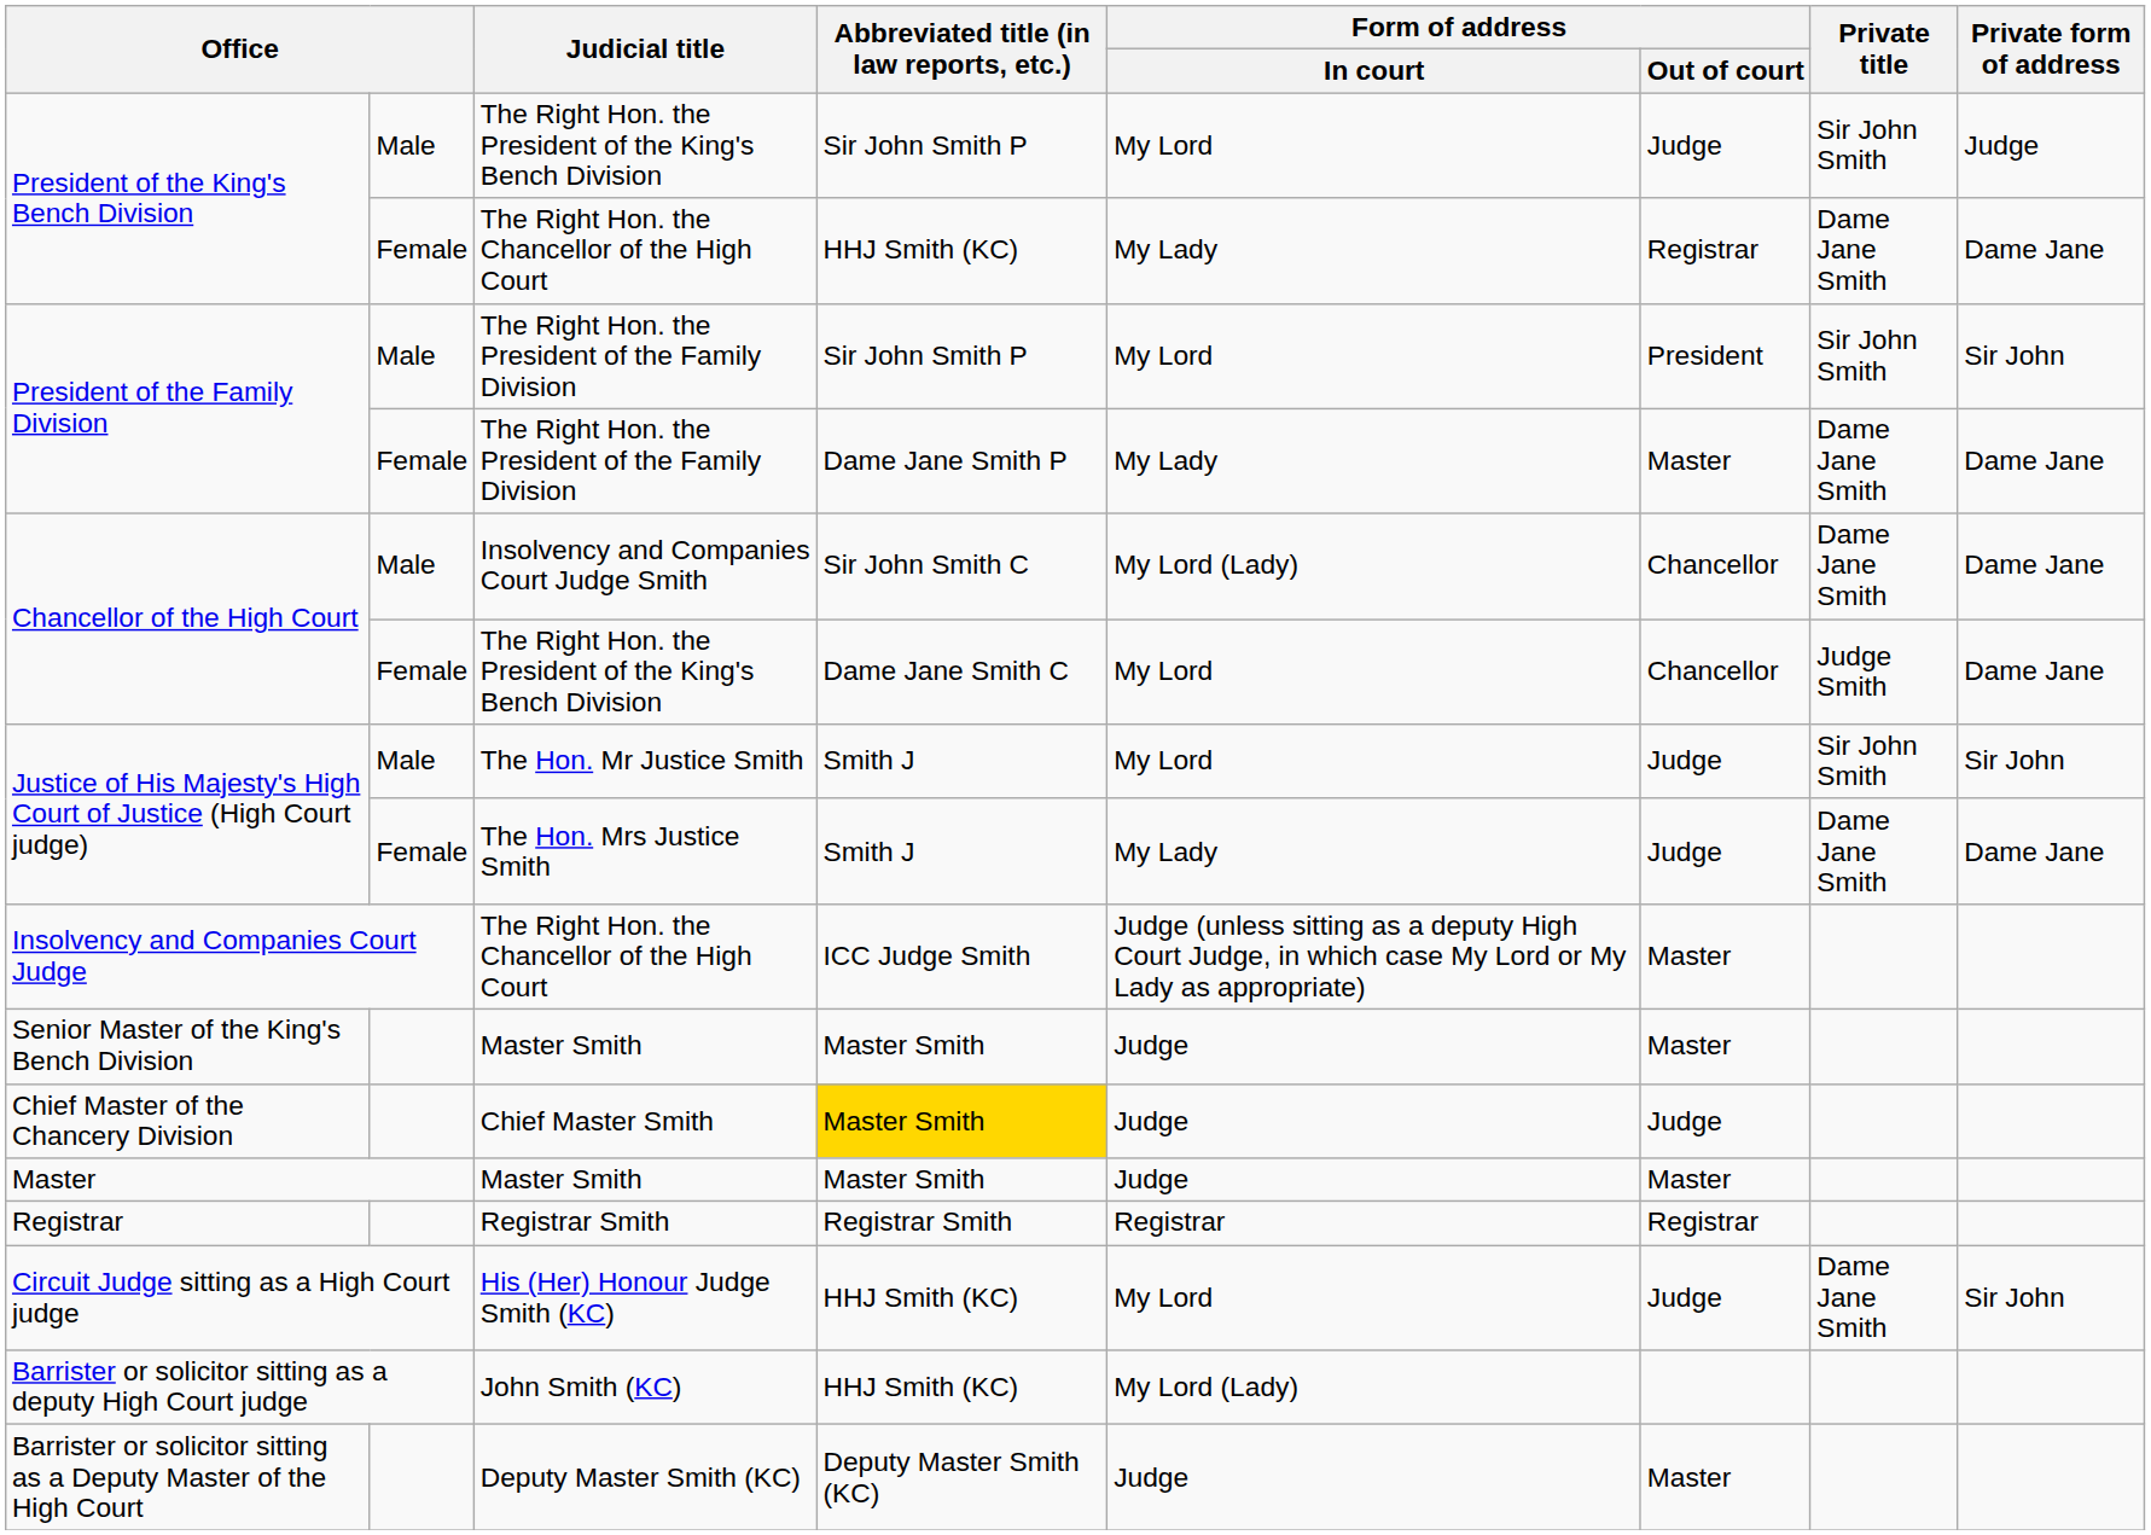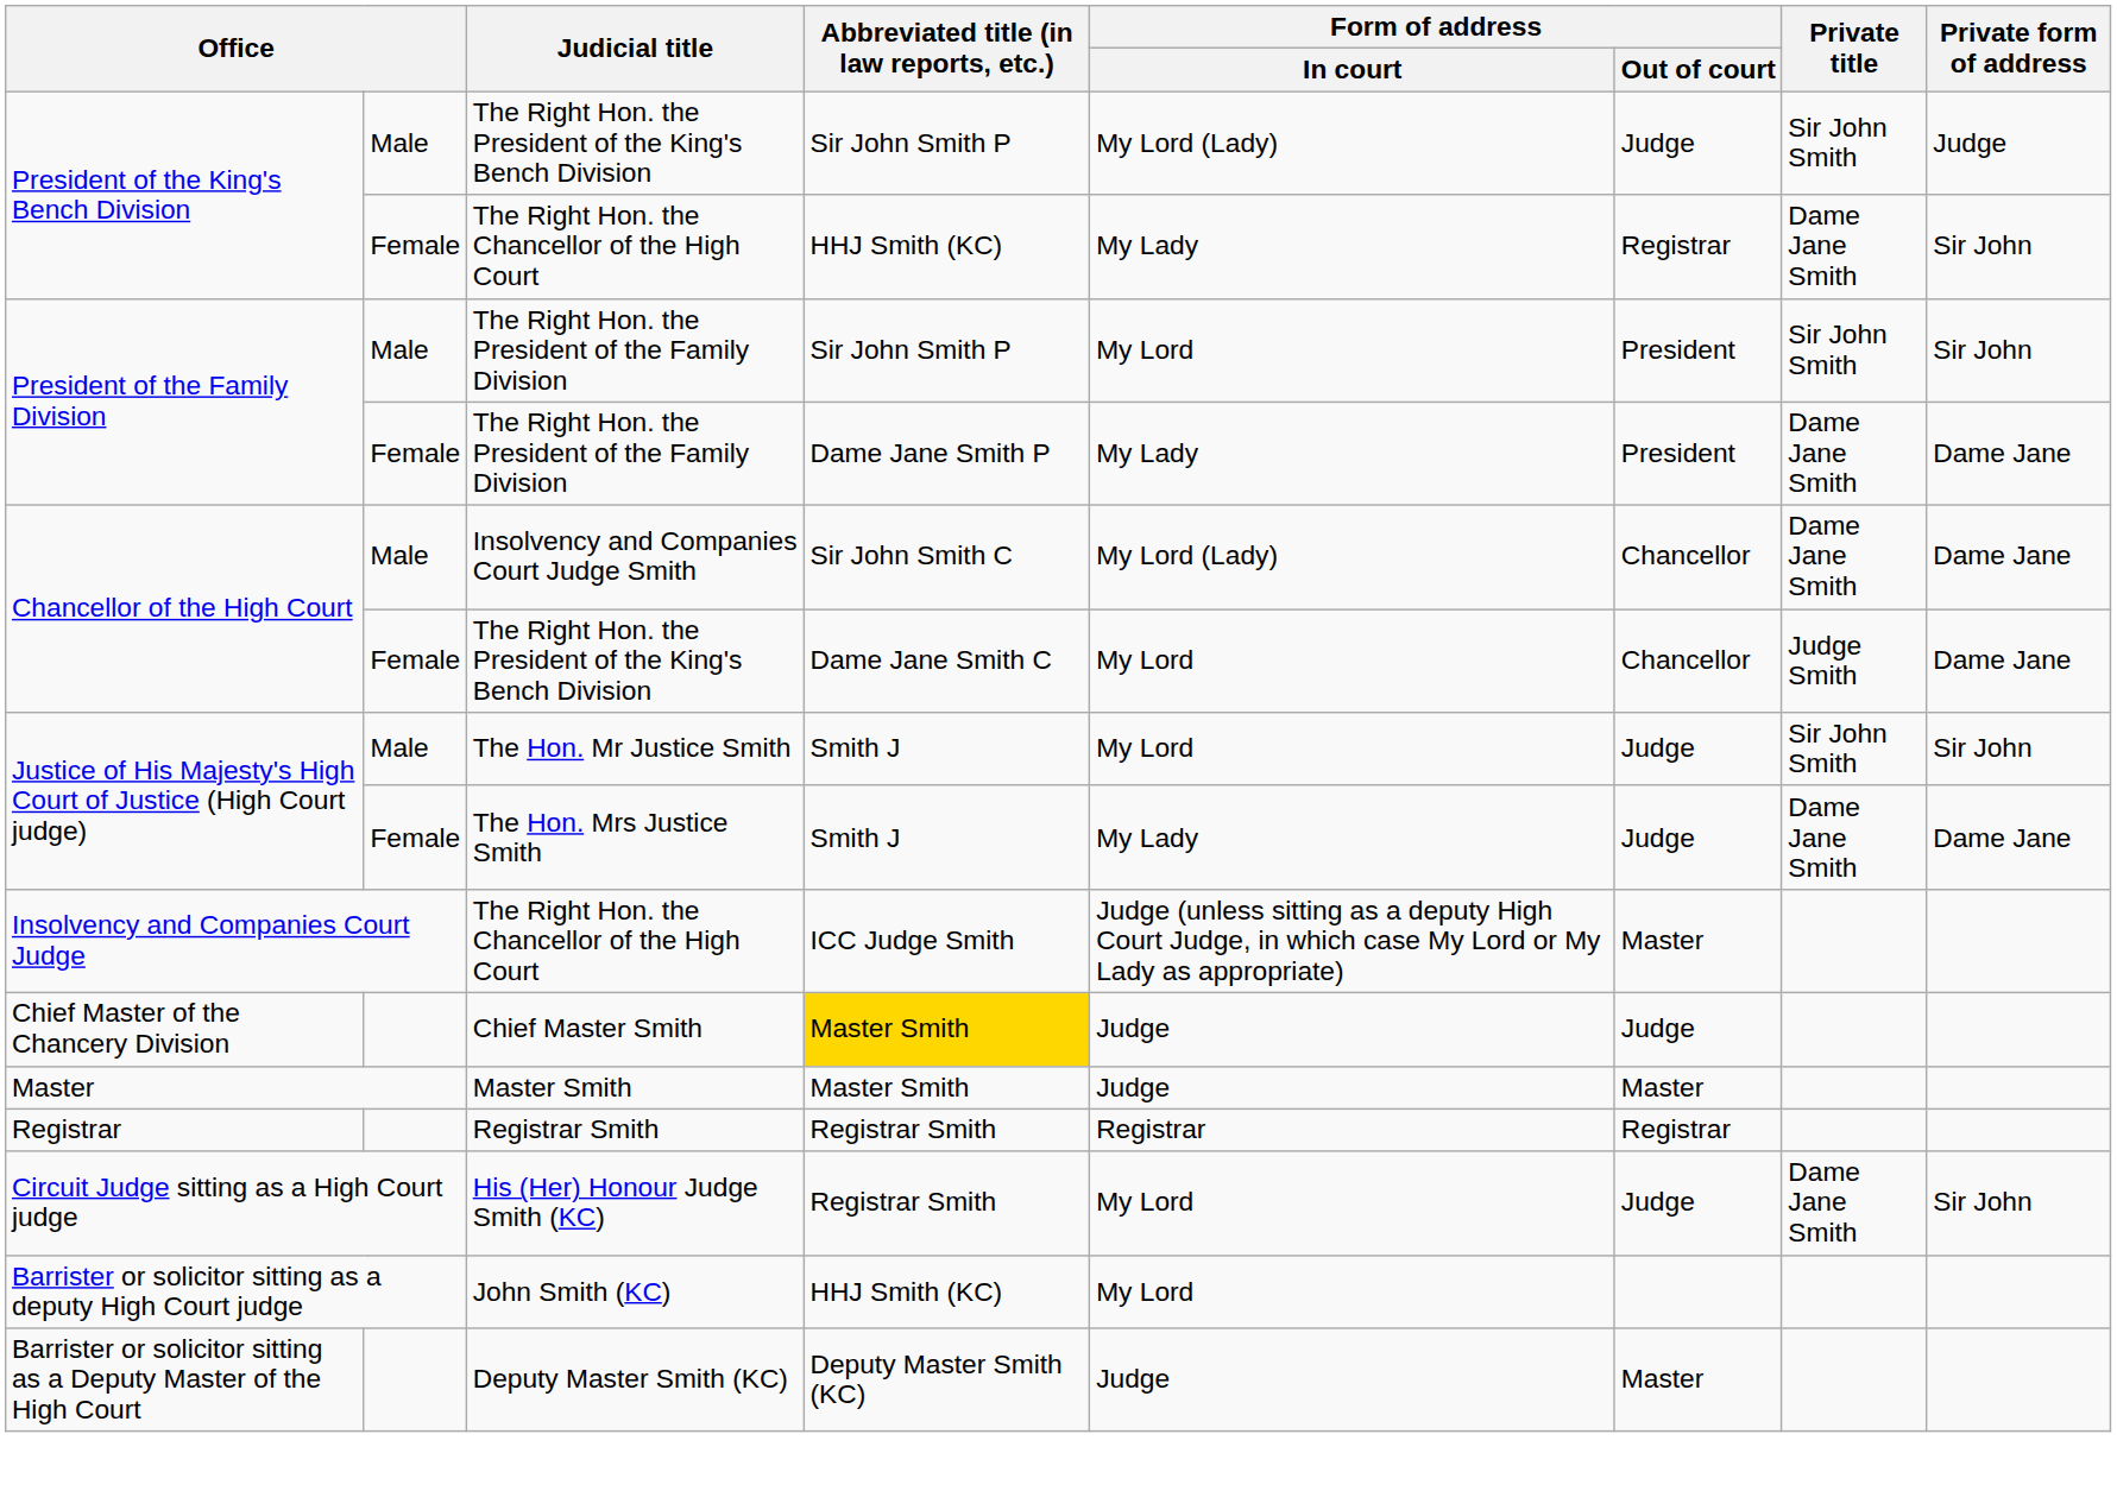 <table class="wikitable">
 <tr>
 <th rowspan=2 colspan=2>Office</th>
 <th rowspan=2>Judicial title</th>
 <th rowspan=2 nowrap>Abbreviated title (in <br>law reports, etc.)</th>
 <th colspan=2>Form of address</th>
 <th rowspan=2>Private title</th>
 <th rowspan=2>Private form of address</th>
 </tr>
 <tr>
 <th nowrap>In court</th>
 <th nowrap>Out of court</th>
 </tr>
 <tr>
 <td rowspan=2><a href='#'>President of the King's Bench Division</a></td>
 <td>Male</td>
 <td>The Right Hon. the President of the King's Bench Division</td>
 <td>Sir John Smith P</td>
-<td>My Lord</td>
+<td>My Lord (Lady)</td>
 <td>Judge</td>
 <td>Sir John Smith</td>
 <td>Judge</td>
 </tr>
 <tr>
 <td>Female</td>
 <td>The Right Hon. the Chancellor of the High Court</td>
 <td>HHJ Smith (KC)</td>
 <td>My Lady</td>
 <td>Registrar</td>
 <td>Dame Jane Smith</td>
-<td>Dame Jane</td>
+<td>Sir John</td>
 </tr>
 <tr>
 <td rowspan=2><a href='#'>President of the Family Division</a></td>
 <td>Male</td>
 <td>The Right Hon. the President of the Family Division</td>
 <td>Sir John Smith P</td>
 <td>My Lord</td>
 <td>President</td>
 <td>Sir John Smith</td>
 <td>Sir John</td>
 </tr>
 <tr>
 <td>Female</td>
 <td>The Right Hon. the President of the Family Division</td>
 <td>Dame Jane Smith P</td>
 <td>My Lady</td>
-<td>Master</td>
+<td>President</td>
 <td>Dame Jane Smith</td>
 <td>Dame Jane</td>
 </tr>
 <tr>
 <td rowspan=2><a href='#'>Chancellor of the High Court</a></td>
 <td>Male</td>
 <td>Insolvency and Companies Court Judge Smith</td>
 <td>Sir John Smith C</td>
 <td>My Lord (Lady)</td>
 <td>Chancellor</td>
 <td>Dame Jane Smith</td>
 <td>Dame Jane</td>
 </tr>
 <tr>
 <td>Female</td>
 <td>The Right Hon. the President of the King's Bench Division</td>
 <td>Dame Jane Smith C</td>
 <td>My Lord</td>
 <td>Chancellor</td>
 <td>Judge Smith</td>
 <td>Dame Jane</td>
 </tr>
 <tr>
 <td rowspan=2><a href='#'>Justice of His Majesty's High Court of Justice</a> (High Court judge)</td>
 <td>Male</td>
 <td>The <a href='#'>Hon.</a> Mr Justice Smith</td>
 <td>Smith J</td>
 <td>My Lord</td>
 <td>Judge</td>
 <td>Sir John Smith</td>
 <td>Sir John</td>
 </tr>
 <tr>
 <td>Female</td>
 <td>The <a href='#'>Hon.</a> Mrs Justice Smith</td>
 <td>Smith J</td>
 <td>My Lady</td>
 <td>Judge</td>
 <td>Dame Jane Smith</td>
 <td>Dame Jane</td>
 </tr>
 <tr>
 <td colspan=2><a href='#'>Insolvency and Companies Court Judge</a></td>
 <td>The Right Hon. the Chancellor of the High Court</td>
 <td>ICC Judge Smith</td>
 <td>Judge (unless sitting as a deputy High Court Judge, in which case My Lord or My Lady as appropriate)</td>
 <td>Master</td>
 <td></td>
 <td></td>
 </tr>
 <tr>
-<td>Senior Master of the King's Bench Division</td>
-<td></td>
-<td>Master Smith</td>
-<td>Master Smith</td>
-<td>Judge</td>
-<td>Master</td>
-<td></td>
-<td></td>
-</tr>
-<tr>
 <td>Chief Master of the Chancery Division</td>
 <td></td>
 <td>Chief Master Smith</td>
 <td style="background: gold;">Master Smith</td>
 <td>Judge</td>
 <td>Judge</td>
 <td></td>
 <td></td>
 </tr>
 <tr>
 <td colspan=2>Master</td>
 <td>Master Smith</td>
 <td>Master Smith</td>
 <td>Judge</td>
 <td>Master</td>
 <td></td>
 <td></td>
 </tr>
 <tr>
 <td>Registrar</td>
 <td></td>
 <td>Registrar Smith</td>
 <td>Registrar Smith</td>
 <td>Registrar</td>
 <td>Registrar</td>
 <td></td>
 <td></td>
 </tr>
 <tr>
 <td colspan=2><a href='#'>Circuit Judge</a> sitting as a High Court judge</td>
 <td><a href='#'>His (Her) Honour</a> Judge Smith (<a href='#'>KC</a>)</td>
-<td>HHJ Smith (KC)</td>
+<td>Registrar Smith</td>
 <td>My Lord</td>
 <td>Judge</td>
 <td>Dame Jane Smith</td>
 <td>Sir John</td>
 </tr>
 <tr>
 <td colspan=2><a href='#'>Barrister</a> or solicitor sitting as a deputy High Court judge</td>
 <td>John Smith (<a href='#'>KC</a>)</td>
 <td>HHJ Smith (KC)</td>
-<td>My Lord (Lady)</td>
+<td>My Lord</td>
 <td></td>
 <td></td>
 <td></td>
 </tr>
 <tr>
 <td>Barrister or solicitor sitting as a Deputy Master of the High Court</td>
 <td></td>
 <td>Deputy Master Smith (KC)</td>
 <td>Deputy Master Smith (KC)</td>
 <td>Judge</td>
 <td>Master</td>
 <td></td>
 <td></td>
 </tr>
 </table>
